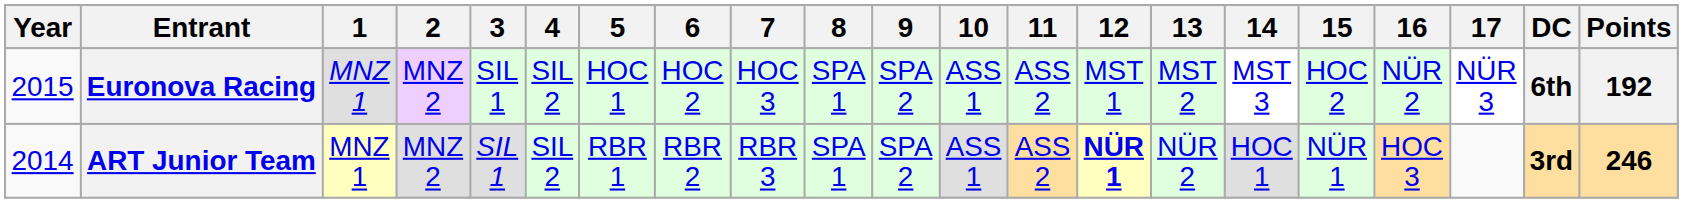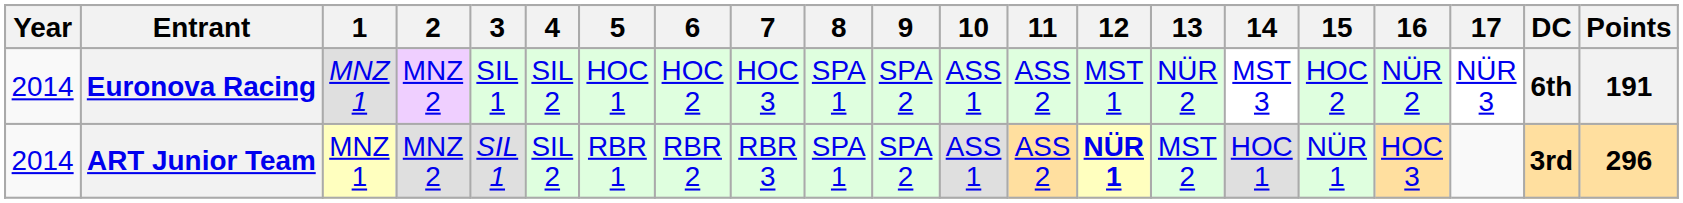 <table class="wikitable" style="text-align:center; font-size:85%">
 <tr>
 <th>Year</th>
 <th>Entrant</th>
 <th>1</th>
 <th>2</th>
 <th>3</th>
 <th>4</th>
 <th>5</th>
 <th>6</th>
 <th>7</th>
 <th>8</th>
 <th>9</th>
 <th>10</th>
 <th>11</th>
 <th>12</th>
 <th>13</th>
 <th>14</th>
 <th>15</th>
 <th>16</th>
 <th>17</th>
 <th>DC</th>
 <th>Points</th>
 </tr>
 <tr>
-<td><a href='#'>2015</a></td>
+<td><a href='#'>2014</a></td>
 <th nowrap><a href='#'>Euronova Racing</a></th>
 <td style="background:#DFDFDF;"><em><a href='#'>MNZ<br>1</a></em><br></td>
 <td style="background:#EFCFFF;"><a href='#'>MNZ<br>2</a><br></td>
 <td style="background:#DFFFDF;"><a href='#'>SIL<br>1</a><br></td>
 <td style="background:#DFFFDF;"><a href='#'>SIL<br>2</a><br></td>
 <td style="background:#DFFFDF;"><a href='#'>HOC<br>1</a><br></td>
 <td style="background:#DFFFDF;"><a href='#'>HOC<br>2</a><br></td>
 <td style="background:#DFFFDF;"><a href='#'>HOC<br>3</a><br></td>
 <td style="background:#DFFFDF;"><a href='#'>SPA<br>1</a><br></td>
 <td style="background:#DFFFDF;"><a href='#'>SPA<br>2</a><br></td>
 <td style="background:#DFFFDF;"><a href='#'>ASS<br>1</a><br></td>
 <td style="background:#DFFFDF;"><a href='#'>ASS<br>2</a><br></td>
 <td style="background:#DFFFDF;"><a href='#'>MST<br>1</a><br></td>
-<td style="background:#DFFFDF;"><a href='#'>MST<br>2</a><br></td>
+<td style="background:#DFFFDF;"><a href='#'>NÜR<br>2</a><br></td>
 <td style="background:#FFFFFF;"><a href='#'>MST<br>3</a><br></td>
 <td style="background:#DFFFDF;"><a href='#'>HOC<br>2</a><br></td>
 <td style="background:#DFFFDF;"><a href='#'>NÜR<br>2</a><br></td>
 <td style="background:#FFFFFF;"><a href='#'>NÜR<br>3</a><br></td>
 <th>6th</th>
-<th>192</th>
+<th>191</th>
 </tr>
 <tr>
 <td><a href='#'>2014</a></td>
 <th nowrap><a href='#'>ART Junior Team</a></th>
 <td style="background:#FFFFBF;"><a href='#'>MNZ<br>1</a><br></td>
 <td style="background:#DFDFDF;"><a href='#'>MNZ<br>2</a><br></td>
 <td style="background:#DFDFDF;"><em><a href='#'>SIL<br>1</a></em><br></td>
 <td style="background:#DFFFDF;"><a href='#'>SIL<br>2</a><br></td>
 <td style="background:#DFFFDF;"><a href='#'>RBR<br>1</a><br></td>
 <td style="background:#DFFFDF;"><a href='#'>RBR<br>2</a><br></td>
 <td style="background:#DFFFDF;"><a href='#'>RBR<br>3</a><br></td>
 <td style="background:#DFFFDF;"><a href='#'>SPA<br>1</a><br></td>
 <td style="background:#DFFFDF;"><a href='#'>SPA<br>2</a><br></td>
 <td style="background:#DFDFDF;"><a href='#'>ASS<br>1</a><br></td>
 <td style="background:#FFDF9F;"><a href='#'>ASS<br>2</a><br></td>
 <td style="background:#FFFFBF;"><strong><a href='#'>NÜR<br>1</a></strong><br></td>
-<td style="background:#DFFFDF;"><a href='#'>NÜR<br>2</a><br></td>
+<td style="background:#DFFFDF;"><a href='#'>MST<br>2</a><br></td>
 <td style="background:#DFDFDF;"><a href='#'>HOC<br>1</a><br></td>
 <td style="background:#DFFFDF;"><a href='#'>NÜR<br>1</a><br></td>
 <td style="background:#FFDF9F;"><a href='#'>HOC<br>3</a><br></td>
 <td></td>
 <th style="background:#FFDF9F;">3rd</th>
-<th style="background:#FFDF9F;">246</th>
+<th style="background:#FFDF9F;">296</th>
 </tr>
 </table>
